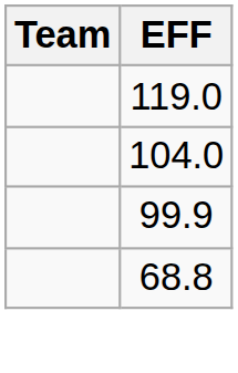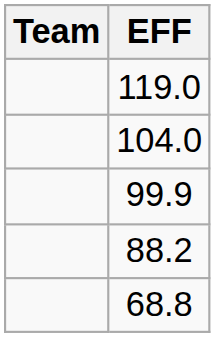 <table class=wikitable>
 <tr>
 <th>Team</th>
 <th>EFF</th>
 </tr>
 <tr>
 <td></td>
 <td align=center>119.0</td>
 </tr>
 <tr>
 <td></td>
 <td align=center>104.0</td>
 </tr>
 <tr>
 <td></td>
 <td align=center>99.9</td>
 </tr>
 <tr>
 <td></td>
+<td align=center>88.2</td>
+</tr>
+<tr>
+<td></td>
 <td align=center>68.8</td>
 </tr>
 </table>
